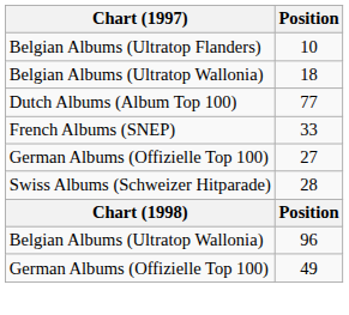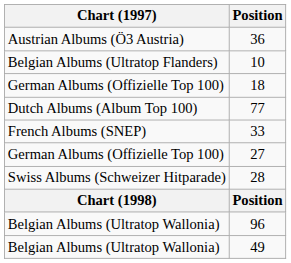 <table class="wikitable plainrowheaders">
 <tr>
 <th scope="col">Chart (1997)</th>
 <th scope="col">Position</th>
 </tr>
 <tr>
+<td>Austrian Albums (Ö3 Austria)</td>
+<td align="center">36</td>
+</tr>
+<tr>
 <td>Belgian Albums (Ultratop Flanders)</td>
 <td align="center">10</td>
 </tr>
 <tr>
-<td>Belgian Albums (Ultratop Wallonia)</td>
+<td>German Albums (Offizielle Top 100)</td>
 <td align="center">18</td>
 </tr>
 <tr>
 <td>Dutch Albums (Album Top 100)</td>
 <td align="center">77</td>
 </tr>
 <tr>
 <td>French Albums (SNEP)</td>
 <td align="center">33</td>
 </tr>
 <tr>
 <td>German Albums (Offizielle Top 100)</td>
 <td align="center">27</td>
 </tr>
 <tr>
 <td>Swiss Albums (Schweizer Hitparade)</td>
 <td align="center">28</td>
 </tr>
 <tr>
 <th scope="col">Chart (1998)</th>
 <th scope="col">Position</th>
 </tr>
 <tr>
 <td>Belgian Albums (Ultratop Wallonia)</td>
 <td align="center">96</td>
 </tr>
 <tr>
-<td>German Albums (Offizielle Top 100)</td>
+<td>Belgian Albums (Ultratop Wallonia)</td>
 <td align="center">49</td>
 </tr>
 </table>
